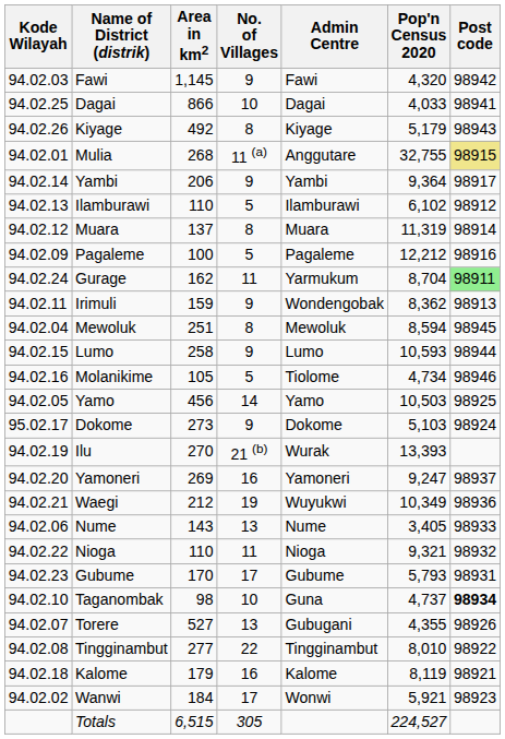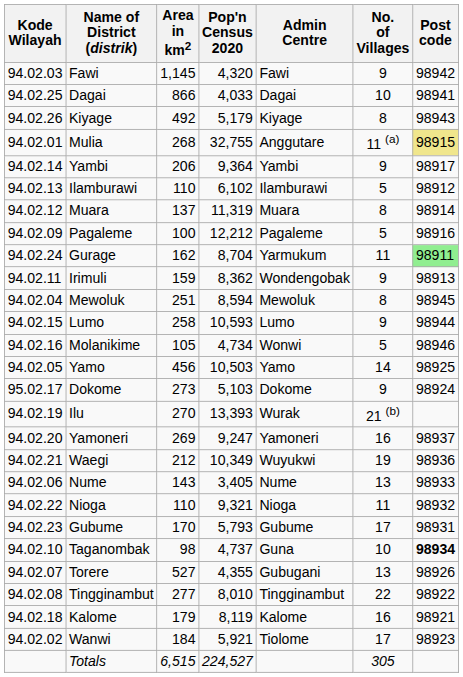 <table class="wikitable">
 <tr>
 <th>Kode <br>Wilayah</th>
 <th>Name of <br>District<br>(<em>distrik</em>)</th>
 <th>Area<br>in<br>km<sup>2</sup></th>
+<th>Pop'n <br>Census<br>2020</th>
+<th>Admin<br>Centre</th>
 <th>No. <br>of<br>Villages</th>
-<th>Admin<br>Centre</th>
-<th>Pop'n <br>Census<br>2020</th>
 <th>Post<br>code</th>
 </tr>
 <tr>
 <td>94.02.03</td>
 <td>Fawi </td>
 <td align="right">1,145</td>
+<td align="right">4,320</td>
+<td>Fawi</td>
 <td align="center">9</td>
-<td>Fawi</td>
-<td align="right">4,320</td>
 <td>98942</td>
 </tr>
 <tr>
 <td>94.02.25</td>
 <td>Dagai </td>
 <td align="right">866</td>
+<td align="right">4,033</td>
+<td>Dagai</td>
 <td align="center">10</td>
-<td>Dagai</td>
-<td align="right">4,033</td>
 <td>98941</td>
 </tr>
 <tr>
 <td>94.02.26</td>
 <td>Kiyage </td>
 <td align="right">492</td>
+<td align="right">5,179</td>
+<td>Kiyage</td>
 <td align="center">8</td>
-<td>Kiyage</td>
-<td align="right">5,179</td>
 <td>98943</td>
 </tr>
 <tr>
 <td>94.02.01</td>
 <td>Mulia </td>
 <td align="right">268</td>
+<td align="right">32,755</td>
+<td>Anggutare</td>
 <td align="center">11 <sup>(a)</sup></td>
-<td>Anggutare</td>
-<td align="right">32,755</td>
 <td style="background: khaki;">98915</td>
 </tr>
 <tr>
 <td>94.02.14</td>
 <td>Yambi </td>
 <td align="right">206</td>
+<td align="right">9,364</td>
+<td>Yambi</td>
 <td align="center">9</td>
-<td>Yambi</td>
-<td align="right">9,364</td>
 <td>98917</td>
 </tr>
 <tr>
 <td>94.02.13</td>
 <td>Ilamburawi </td>
 <td align="right">110</td>
+<td align="right">6,102</td>
+<td>Ilamburawi</td>
 <td align="center">5</td>
-<td>Ilamburawi</td>
-<td align="right">6,102</td>
 <td>98912</td>
 </tr>
 <tr>
 <td>94.02.12</td>
 <td>Muara </td>
 <td align="right">137</td>
+<td align="right">11,319</td>
+<td>Muara</td>
 <td align="center">8</td>
-<td>Muara</td>
-<td align="right">11,319</td>
 <td>98914</td>
 </tr>
 <tr>
 <td>94.02.09</td>
 <td>Pagaleme </td>
 <td align="right">100</td>
+<td align="right">12,212</td>
+<td>Pagaleme</td>
 <td align="center">5</td>
-<td>Pagaleme</td>
-<td align="right">12,212</td>
 <td>98916</td>
 </tr>
 <tr>
 <td>94.02.24</td>
 <td>Gurage </td>
 <td align="right">162</td>
+<td align="right">8,704</td>
+<td>Yarmukum</td>
 <td align="center">11</td>
-<td>Yarmukum</td>
-<td align="right">8,704</td>
 <td style="background: lightgreen;">98911</td>
 </tr>
 <tr>
 <td>94.02.11</td>
 <td>Irimuli </td>
 <td align="right">159</td>
+<td align="right">8,362</td>
+<td>Wondengobak</td>
 <td align="center">9</td>
-<td>Wondengobak</td>
-<td align="right">8,362</td>
 <td>98913</td>
 </tr>
 <tr>
 <td>94.02.04</td>
 <td>Mewoluk </td>
 <td align="right">251</td>
+<td align="right">8,594</td>
+<td>Mewoluk</td>
 <td align="center">8</td>
-<td>Mewoluk</td>
-<td align="right">8,594</td>
 <td>98945</td>
 </tr>
 <tr>
 <td>94.02.15</td>
 <td>Lumo </td>
 <td align="right">258</td>
+<td align="right">10,593</td>
+<td>Lumo</td>
 <td align="center">9</td>
-<td>Lumo</td>
-<td align="right">10,593</td>
 <td>98944</td>
 </tr>
 <tr>
 <td>94.02.16</td>
 <td>Molanikime </td>
 <td align="right">105</td>
+<td align="right">4,734</td>
+<td>Wonwi</td>
 <td align="center">5</td>
-<td>Tiolome</td>
-<td align="right">4,734</td>
 <td>98946</td>
 </tr>
 <tr>
 <td>94.02.05</td>
 <td>Yamo </td>
 <td align="right">456</td>
+<td align="right">10,503</td>
+<td>Yamo</td>
 <td align="center">14</td>
-<td>Yamo</td>
-<td align="right">10,503</td>
 <td>98925</td>
 </tr>
 <tr>
 <td>95.02.17</td>
 <td>Dokome </td>
 <td align="right">273</td>
+<td align="right">5,103</td>
+<td>Dokome</td>
 <td align="center">9</td>
-<td>Dokome</td>
-<td align="right">5,103</td>
 <td>98924</td>
 </tr>
 <tr>
 <td>94.02.19</td>
 <td>Ilu </td>
 <td align="right">270</td>
+<td align="right">13,393</td>
+<td>Wurak</td>
 <td align="center">21 <sup>(b)</sup></td>
-<td>Wurak</td>
-<td align="right">13,393</td>
 <td></td>
 </tr>
 <tr>
 <td>94.02.20</td>
 <td>Yamoneri </td>
 <td align="right">269</td>
+<td align="right">9,247</td>
+<td>Yamoneri</td>
 <td align="center">16</td>
-<td>Yamoneri</td>
-<td align="right">9,247</td>
 <td>98937</td>
 </tr>
 <tr>
 <td>94.02.21</td>
 <td>Waegi </td>
 <td align="right">212</td>
+<td align="right">10,349</td>
+<td>Wuyukwi</td>
 <td align="center">19</td>
-<td>Wuyukwi</td>
-<td align="right">10,349</td>
 <td>98936</td>
 </tr>
 <tr>
 <td>94.02.06</td>
 <td>Nume </td>
 <td align="right">143</td>
+<td align="right">3,405</td>
+<td>Nume</td>
 <td align="center">13</td>
-<td>Nume</td>
-<td align="right">3,405</td>
 <td>98933</td>
 </tr>
 <tr>
 <td>94.02.22</td>
 <td>Nioga </td>
 <td align="right">110</td>
+<td align="right">9,321</td>
+<td>Nioga</td>
 <td align="center">11</td>
-<td>Nioga</td>
-<td align="right">9,321</td>
 <td>98932</td>
 </tr>
 <tr>
 <td>94.02.23</td>
 <td>Gubume </td>
 <td align="right">170</td>
+<td align="right">5,793</td>
+<td>Gubume</td>
 <td align="center">17</td>
-<td>Gubume</td>
-<td align="right">5,793</td>
 <td>98931</td>
 </tr>
 <tr>
 <td>94.02.10</td>
 <td>Taganombak </td>
 <td align="right">98</td>
+<td align="right">4,737</td>
+<td>Guna</td>
 <td align="center">10</td>
-<td>Guna</td>
-<td align="right">4,737</td>
 <td><strong>98934</strong></td>
 </tr>
 <tr>
 <td>94.02.07</td>
 <td>Torere </td>
 <td align="right">527</td>
+<td align="right">4,355</td>
+<td>Gubugani</td>
 <td align="center">13</td>
-<td>Gubugani</td>
-<td align="right">4,355</td>
 <td>98926</td>
 </tr>
 <tr>
 <td>94.02.08</td>
 <td>Tingginambut </td>
 <td align="right">277</td>
+<td align="right">8,010</td>
+<td>Tingginambut</td>
 <td align="center">22</td>
-<td>Tingginambut</td>
-<td align="right">8,010</td>
 <td>98922</td>
 </tr>
 <tr>
 <td>94.02.18</td>
 <td>Kalome </td>
 <td align="right">179</td>
+<td align="right">8,119</td>
+<td>Kalome</td>
 <td align="center">16</td>
-<td>Kalome</td>
-<td align="right">8,119</td>
 <td>98921</td>
 </tr>
 <tr>
 <td>94.02.02</td>
 <td>Wanwi </td>
 <td align="right">184</td>
+<td align="right">5,921</td>
+<td>Tiolome</td>
 <td align="center">17</td>
-<td>Wonwi</td>
-<td align="right">5,921</td>
 <td>98923</td>
 </tr>
 <tr>
 <td></td>
 <td><em>Totals</em></td>
 <td align="right"><em>6,515</em></td>
+<td align="right"><em>224,527</em></td>
+<td><em> </em></td>
 <td align="center"><em>305</em></td>
-<td><em> </em></td>
-<td align="right"><em>224,527</em></td>
 <td></td>
 </tr>
 </table>
